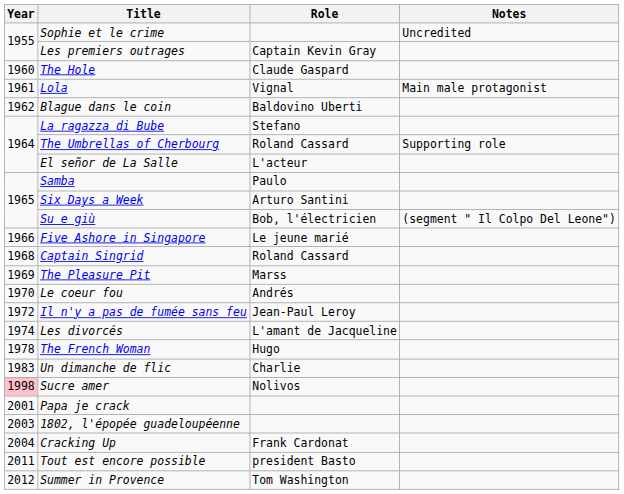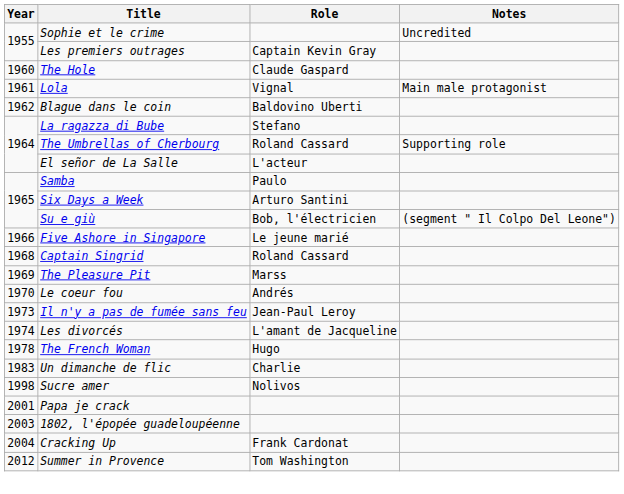 <table class="wikitable sortable">
 <tr>
 <th>Year</th>
 <th>Title</th>
 <th>Role</th>
 <th class="unsortable">Notes</th>
 </tr>
 <tr>
 <td rowspan=2>1955</td>
 <td><em>Sophie et le crime</em></td>
 <td></td>
 <td>Uncredited</td>
 </tr>
 <tr>
 <td><em>Les premiers outrages</em></td>
 <td>Captain Kevin Gray</td>
 <td></td>
 </tr>
 <tr>
 <td>1960</td>
 <td><em><a href='#'>The Hole</a></em></td>
 <td>Claude Gaspard</td>
 <td></td>
 </tr>
 <tr>
 <td>1961</td>
 <td><em><a href='#'>Lola</a></em></td>
 <td>Vignal</td>
 <td>Main male protagonist</td>
 </tr>
 <tr>
 <td>1962</td>
 <td><em>Blague dans le coin</em></td>
 <td>Baldovino Uberti</td>
 <td></td>
 </tr>
 <tr>
 <td rowspan=3>1964</td>
 <td><em><a href='#'>La ragazza di Bube</a></em></td>
 <td>Stefano</td>
 <td></td>
 </tr>
 <tr>
 <td><em><a href='#'>The Umbrellas of Cherbourg</a></em></td>
 <td>Roland Cassard</td>
 <td>Supporting role</td>
 </tr>
 <tr>
 <td><em>El señor de La Salle</em></td>
 <td>L'acteur</td>
 <td></td>
 </tr>
 <tr>
 <td rowspan=3>1965</td>
 <td><em><a href='#'>Samba</a></em></td>
 <td>Paulo</td>
 <td></td>
 </tr>
 <tr>
 <td><em><a href='#'>Six Days a Week</a></em></td>
 <td>Arturo Santini</td>
 <td></td>
 </tr>
 <tr>
 <td><em><a href='#'>Su e giù</a></em></td>
 <td>Bob, l'électricien</td>
 <td>(segment " Il Colpo Del Leone")</td>
 </tr>
 <tr>
 <td>1966</td>
 <td><em><a href='#'>Five Ashore in Singapore</a></em></td>
 <td>Le jeune marié</td>
 <td></td>
 </tr>
 <tr>
 <td>1968</td>
 <td><em><a href='#'>Captain Singrid</a></em></td>
 <td>Roland Cassard</td>
 <td></td>
 </tr>
 <tr>
 <td>1969</td>
 <td><em><a href='#'>The Pleasure Pit</a></em></td>
 <td>Marss</td>
 <td></td>
 </tr>
 <tr>
 <td>1970</td>
 <td><em>Le coeur fou</em></td>
 <td>Andrés</td>
 <td></td>
 </tr>
 <tr>
-<td>1972</td>
+<td>1973</td>
 <td><em><a href='#'>Il n'y a pas de fumée sans feu</a></em></td>
 <td>Jean-Paul Leroy</td>
 <td></td>
 </tr>
 <tr>
 <td>1974</td>
 <td><em>Les divorcés</em></td>
 <td>L'amant de Jacqueline</td>
 <td></td>
 </tr>
 <tr>
 <td>1978</td>
 <td><em><a href='#'>The French Woman</a></em></td>
 <td>Hugo</td>
 <td></td>
 </tr>
 <tr>
 <td>1983</td>
 <td><em>Un dimanche de flic</em></td>
 <td>Charlie</td>
 <td></td>
 </tr>
 <tr>
-<td style="background: pink;">1998</td>
+<td>1998</td>
 <td><em>Sucre amer</em></td>
 <td>Nolivos</td>
 <td></td>
 </tr>
 <tr>
 <td>2001</td>
 <td><em>Papa je crack</em></td>
 <td></td>
 <td></td>
 </tr>
 <tr>
 <td>2003</td>
 <td><em>1802, l'épopée guadeloupéenne</em></td>
 <td></td>
 <td></td>
 </tr>
 <tr>
 <td>2004</td>
 <td><em>Cracking Up</em></td>
 <td>Frank Cardonat</td>
 <td></td>
 </tr>
 <tr>
-<td>2011</td>
-<td><em>Tout est encore possible</em></td>
-<td>president Basto</td>
-<td></td>
-</tr>
-<tr>
 <td>2012</td>
 <td><em>Summer in Provence</em></td>
 <td>Tom Washington</td>
 <td></td>
 </tr>
 </table>
